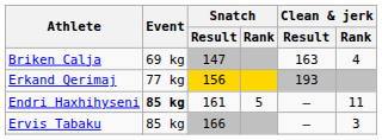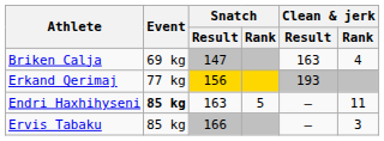 <table class=wikitable style=font-size:90%>
 <tr>
 <th rowspan=2>Athlete</th>
 <th rowspan=2>Event</th>
 <th colspan=2>Snatch</th>
 <th colspan=2>Clean & jerk</th>
 </tr>
 <tr>
 <th>Result</th>
 <th>Rank</th>
 <th>Result</th>
 <th>Rank</th>
 </tr>
 <tr>
 <td><a href='#'>Briken Calja</a></td>
 <td>69 kg</td>
 <td align=center bgcolor=silver>147</td>
 <td align=center bgcolor=silver></td>
 <td align=center>163</td>
 <td align=center>4</td>
 </tr>
 <tr>
 <td><a href='#'>Erkand Qerimaj</a></td>
 <td>77 kg</td>
 <td align=center bgcolor=gold>156</td>
 <td align=center bgcolor=gold></td>
 <td align=center bgcolor=silver>193</td>
 <td align=center bgcolor=silver></td>
 </tr>
 <tr>
 <td><a href='#'>Endri Haxhihyseni</a></td>
 <td><strong>85 kg</strong></td>
-<td align=center>161</td>
+<td align=center>163</td>
 <td align=center>5</td>
 <td align=center>—</td>
 <td align=center>11</td>
 </tr>
 <tr>
 <td><a href='#'>Ervis Tabaku</a></td>
 <td>85 kg</td>
 <td align=center bgcolor=silver>166</td>
 <td align=center bgcolor=silver></td>
 <td align=center>—</td>
 <td align=center>3</td>
 </tr>
 </table>
